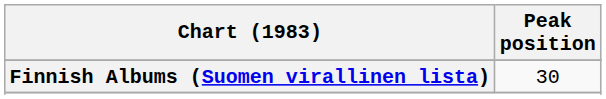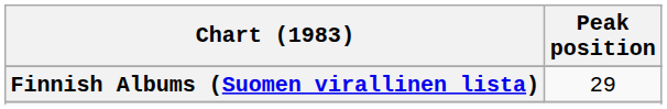 <table class="wikitable sortable plainrowheaders">
 <tr>
 <th scope="col">Chart (1983)</th>
 <th scope="col">Peak<br>position</th>
 </tr>
 <tr>
 </tr>
 <tr>
 </tr>
 <tr>
 <th scope="row">Finnish Albums (<a href='#'>Suomen virallinen lista</a>)</th>
-<td style="text-align:center;">30</td>
+<td style="text-align:center;">29</td>
 </tr>
 <tr>
 </tr>
 <tr>
 </tr>
 <tr>
 </tr>
 <tr>
 </tr>
 <tr>
 </tr>
 <tr>
 </tr>
 </table>
